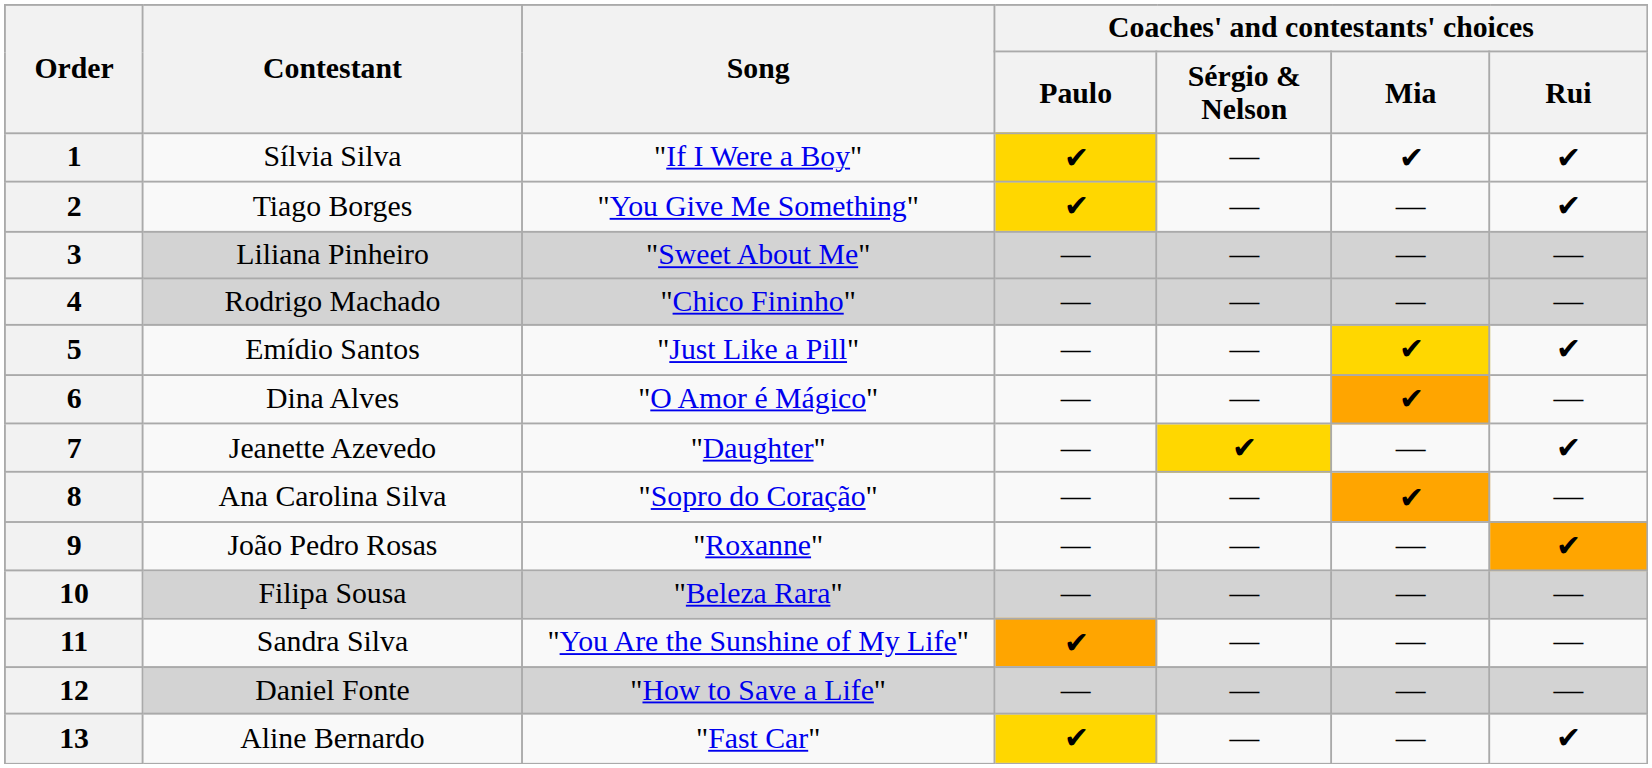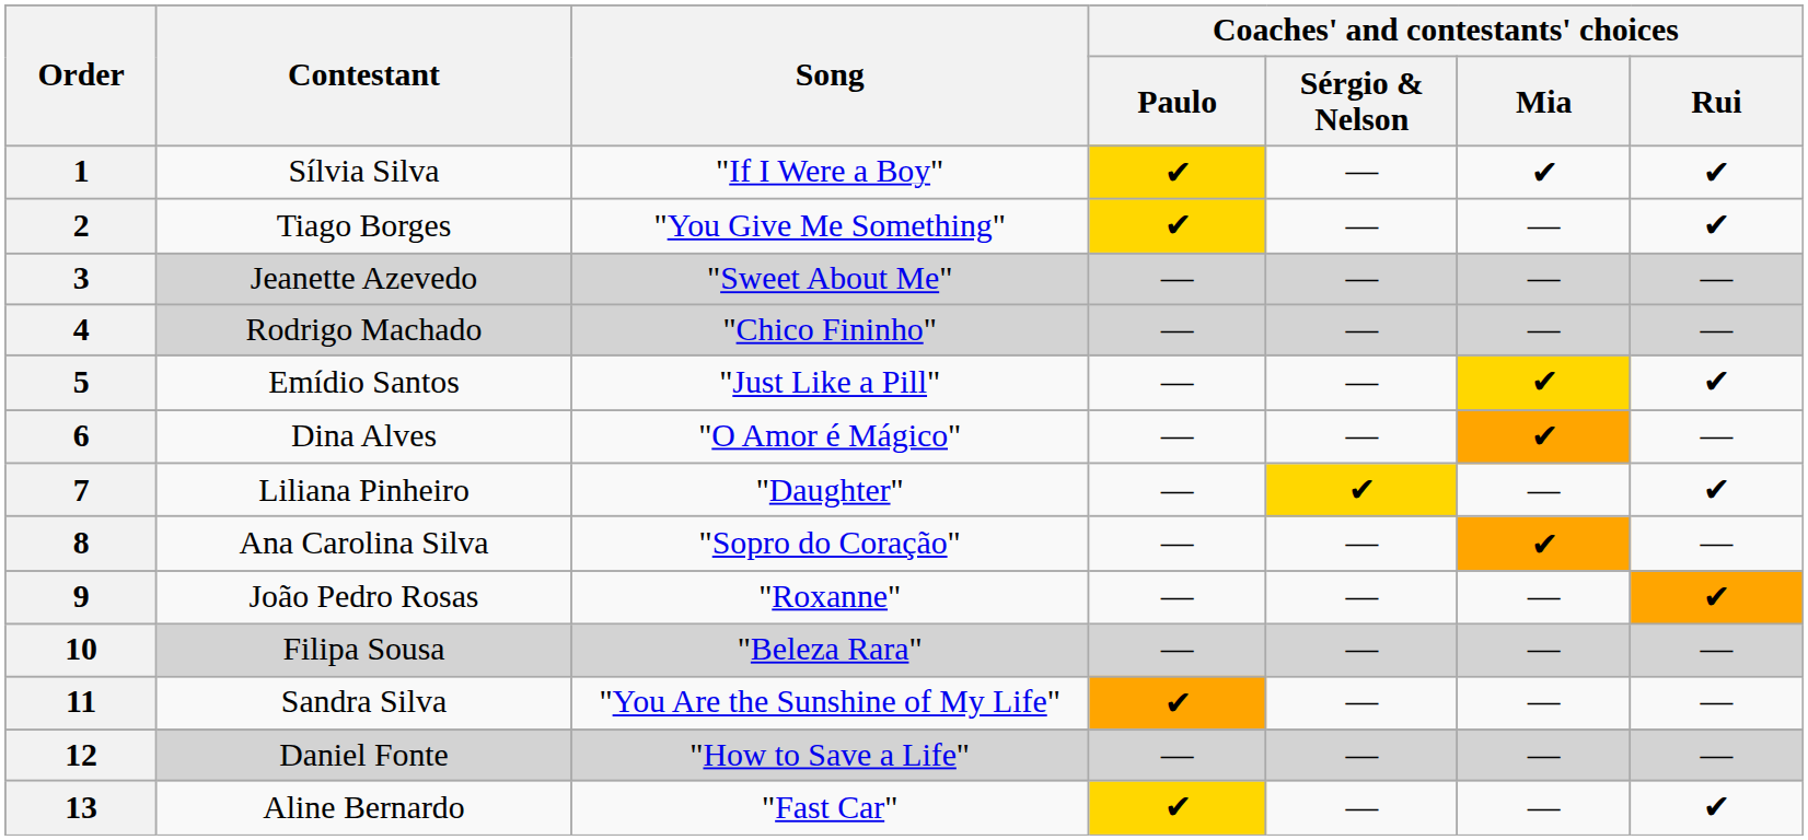 <table class="wikitable" style="text-align:center; width:100%">
 <tr>
 <th rowspan="2" width="03%">Order</th>
 <th rowspan="2" width="12%">Contestant</th>
 <th rowspan="2" width="15%">Song</th>
 <th colspan="4" width="24%">Coaches' and contestants' choices</th>
 </tr>
 <tr>
 <th width="05%">Paulo</th>
 <th width="05%">Sérgio & Nelson</th>
 <th width="05%">Mia</th>
 <th width="05%">Rui</th>
 </tr>
 <tr>
 <th>1</th>
 <td>Sílvia Silva</td>
 <td>"<a href='#'>If I Were a Boy</a>"</td>
 <td style="background:gold">✔</td>
 <td>—</td>
 <td>✔</td>
 <td>✔</td>
 </tr>
 <tr>
 <th>2</th>
 <td>Tiago Borges</td>
 <td>"<a href='#'>You Give Me Something</a>"</td>
 <td style="background:gold">✔</td>
 <td>—</td>
 <td>—</td>
 <td>✔</td>
 </tr>
 <tr style="background:lightgrey">
 <th>3</th>
-<td>Liliana Pinheiro</td>
+<td>Jeanette Azevedo</td>
 <td>"<a href='#'>Sweet About Me</a>"</td>
 <td>—</td>
 <td>—</td>
 <td>—</td>
 <td>—</td>
 </tr>
 <tr style="background:lightgrey">
 <th>4</th>
 <td>Rodrigo Machado</td>
 <td>"<a href='#'>Chico Fininho</a>"</td>
 <td>—</td>
 <td>—</td>
 <td>—</td>
 <td>—</td>
 </tr>
 <tr>
 <th>5</th>
 <td>Emídio Santos</td>
 <td>"<a href='#'>Just Like a Pill</a>"</td>
 <td>—</td>
 <td>—</td>
 <td style="background:gold">✔</td>
 <td>✔</td>
 </tr>
 <tr>
 <th>6</th>
 <td>Dina Alves</td>
 <td>"<a href='#'>O Amor é Mágico</a>"</td>
 <td>—</td>
 <td>—</td>
 <td style="background:orange">✔</td>
 <td>—</td>
 </tr>
 <tr>
 <th>7</th>
-<td>Jeanette Azevedo</td>
+<td>Liliana Pinheiro</td>
 <td>"<a href='#'>Daughter</a>"</td>
 <td>—</td>
 <td style="background:gold">✔</td>
 <td>—</td>
 <td>✔</td>
 </tr>
 <tr>
 <th>8</th>
 <td>Ana Carolina Silva</td>
 <td>"<a href='#'>Sopro do Coração</a>"</td>
 <td>—</td>
 <td>—</td>
 <td style="background:orange">✔</td>
 <td>—</td>
 </tr>
 <tr>
 <th>9</th>
 <td>João Pedro Rosas</td>
 <td>"<a href='#'>Roxanne</a>"</td>
 <td>—</td>
 <td>—</td>
 <td>—</td>
 <td style="background:orange">✔</td>
 </tr>
 <tr style="background:lightgrey">
 <th>10</th>
 <td>Filipa Sousa</td>
 <td>"<a href='#'>Beleza Rara</a>"</td>
 <td>—</td>
 <td>—</td>
 <td>—</td>
 <td>—</td>
 </tr>
 <tr>
 <th>11</th>
 <td>Sandra Silva</td>
 <td>"<a href='#'>You Are the Sunshine of My Life</a>"</td>
 <td style="background:orange">✔</td>
 <td>—</td>
 <td>—</td>
 <td>—</td>
 </tr>
 <tr style="background:lightgrey">
 <th>12</th>
 <td>Daniel Fonte</td>
 <td>"<a href='#'>How to Save a Life</a>"</td>
 <td>—</td>
 <td>—</td>
 <td>—</td>
 <td>—</td>
 </tr>
 <tr>
 <th>13</th>
 <td>Aline Bernardo</td>
 <td>"<a href='#'>Fast Car</a>"</td>
 <td style="background:gold">✔</td>
 <td>—</td>
 <td>—</td>
 <td>✔</td>
 </tr>
 </table>
